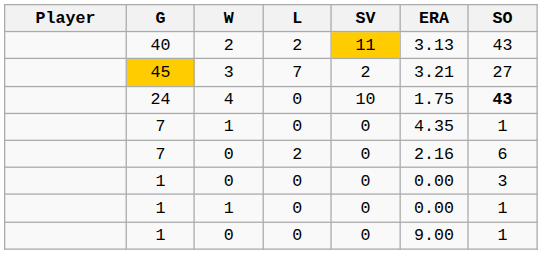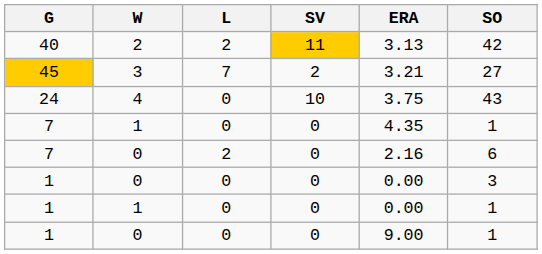 <table class="wikitable sortable">
 <tr>
-<th bgcolor="#DDDDFF" width="16%">Player</th>
 <th bgcolor="#DDDDFF" width="9%">G</th>
 <th bgcolor="#DDDDFF" width="9%">W</th>
 <th bgcolor="#DDDDFF" width="9%">L</th>
 <th bgcolor="#DDDDFF" width="9%">SV</th>
 <th bgcolor="#DDDDFF" width="9%">ERA</th>
 <th bgcolor="#DDDDFF" width="9%">SO</th>
 </tr>
 <tr align="center">
-<td></td>
 <td>40</td>
 <td>2</td>
 <td>2</td>
 <td bgcolor="#FFCC00">11</td>
 <td>3.13</td>
-<td>43</td>
+<td>42</td>
 </tr>
 <tr align=center>
-<td></td>
 <td bgcolor="#FFCC00">45</td>
 <td>3</td>
 <td>7</td>
 <td>2</td>
 <td>3.21</td>
 <td>27</td>
 </tr>
 <tr align="center">
-<td></td>
 <td>24</td>
 <td>4</td>
 <td>0</td>
 <td>10</td>
-<td>1.75</td>
-<td><strong>43</strong></td>
+<td>3.75</td>
+<td>43</td>
 </tr>
 <tr align="center">
-<td></td>
 <td>7</td>
 <td>1</td>
 <td>0</td>
 <td>0</td>
 <td>4.35</td>
 <td>1</td>
 </tr>
 <tr align="center">
-<td></td>
 <td>7</td>
 <td>0</td>
 <td>2</td>
 <td>0</td>
 <td>2.16</td>
 <td>6</td>
 </tr>
 <tr align="center">
-<td></td>
 <td>1</td>
 <td>0</td>
 <td>0</td>
 <td>0</td>
 <td>0.00</td>
 <td>3</td>
 </tr>
 <tr align="center">
-<td></td>
 <td>1</td>
 <td>1</td>
 <td>0</td>
 <td>0</td>
 <td>0.00</td>
 <td>1</td>
 </tr>
 <tr align="center">
-<td></td>
 <td>1</td>
 <td>0</td>
 <td>0</td>
 <td>0</td>
 <td>9.00</td>
 <td>1</td>
 </tr>
 </table>
